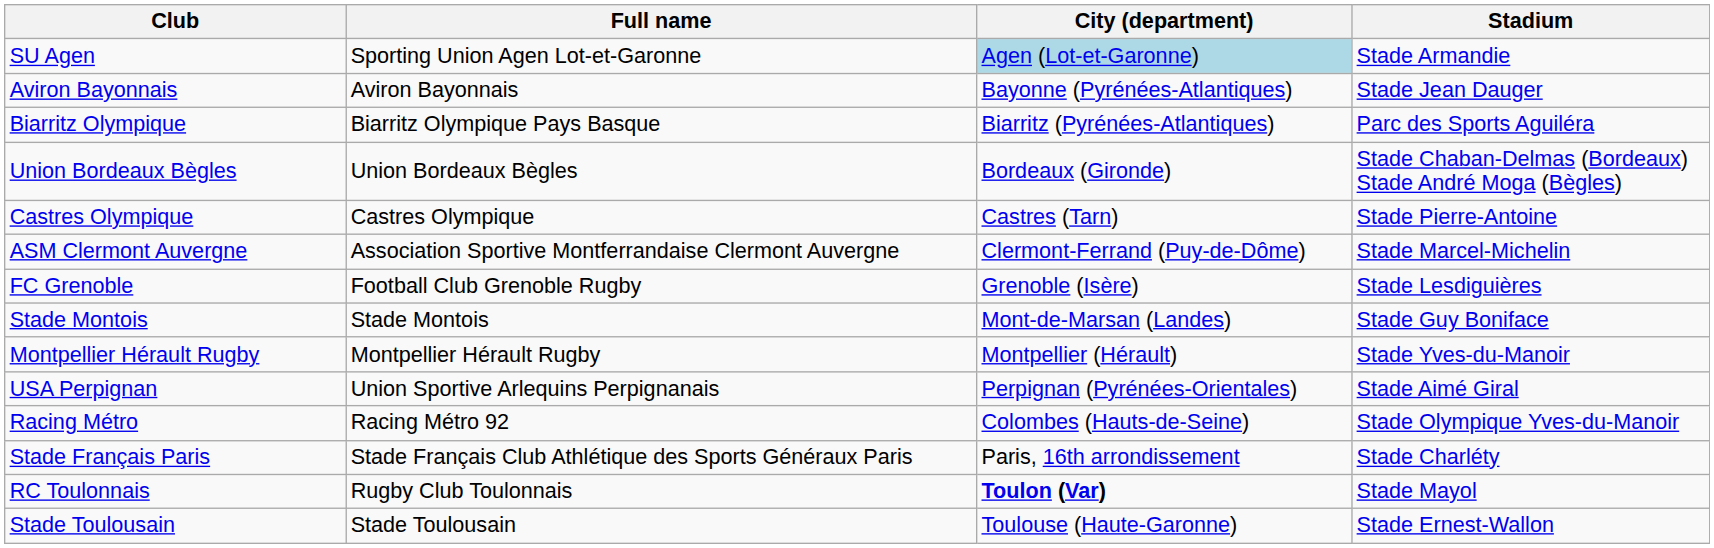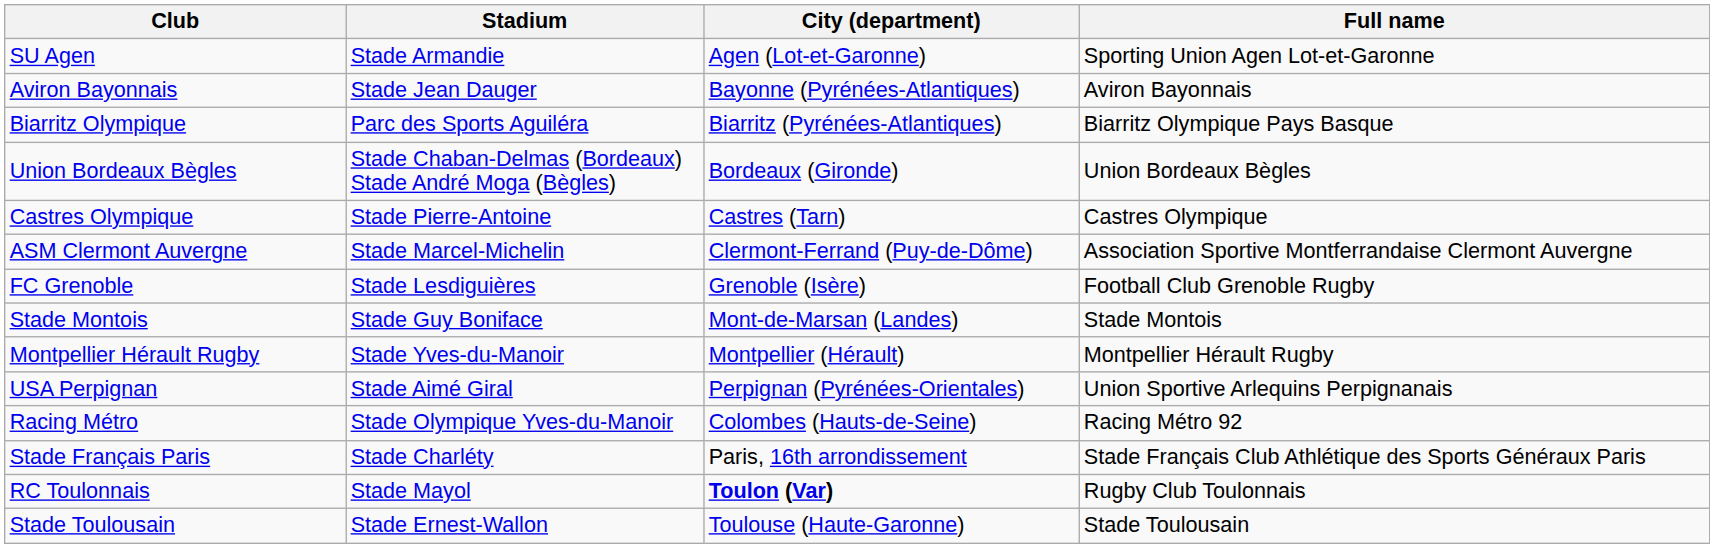 <table class="wikitable" width="100%">
 <tr>
 <th width="20%">Club</th>
+<th width="21%">Stadium</th>
+<th width="22%">City (department)</th>
 <th width="37%">Full name</th>
-<th width="22%">City (department)</th>
-<th width="21%">Stadium</th>
 </tr>
 <tr>
 <td><a href='#'>SU Agen</a></td>
+<td><a href='#'>Stade Armandie</a></td>
+<td><a href='#'>Agen</a> (<a href='#'>Lot-et-Garonne</a>)</td>
 <td>Sporting Union Agen Lot-et-Garonne</td>
-<td style="background: lightblue;"><a href='#'>Agen</a> (<a href='#'>Lot-et-Garonne</a>)</td>
-<td><a href='#'>Stade Armandie</a></td>
 </tr>
 <tr>
 <td><a href='#'>Aviron Bayonnais</a></td>
+<td><a href='#'>Stade Jean Dauger</a></td>
+<td><a href='#'>Bayonne</a> (<a href='#'>Pyrénées-Atlantiques</a>)</td>
 <td>Aviron Bayonnais</td>
-<td><a href='#'>Bayonne</a> (<a href='#'>Pyrénées-Atlantiques</a>)</td>
-<td><a href='#'>Stade Jean Dauger</a></td>
 </tr>
 <tr>
 <td><a href='#'>Biarritz Olympique</a></td>
+<td><a href='#'>Parc des Sports Aguiléra</a></td>
+<td><a href='#'>Biarritz</a> (<a href='#'>Pyrénées-Atlantiques</a>)</td>
 <td>Biarritz Olympique Pays Basque</td>
-<td><a href='#'>Biarritz</a> (<a href='#'>Pyrénées-Atlantiques</a>)</td>
-<td><a href='#'>Parc des Sports Aguiléra</a></td>
 </tr>
 <tr>
 <td><a href='#'>Union Bordeaux Bègles</a></td>
+<td><a href='#'>Stade Chaban-Delmas</a> (<a href='#'>Bordeaux</a>)<br><a href='#'>Stade André Moga</a> (<a href='#'>Bègles</a>)</td>
+<td><a href='#'>Bordeaux</a> (<a href='#'>Gironde</a>)</td>
 <td>Union Bordeaux Bègles</td>
-<td><a href='#'>Bordeaux</a> (<a href='#'>Gironde</a>)</td>
-<td><a href='#'>Stade Chaban-Delmas</a> (<a href='#'>Bordeaux</a>)<br><a href='#'>Stade André Moga</a> (<a href='#'>Bègles</a>)</td>
 </tr>
 <tr>
 <td><a href='#'>Castres Olympique</a></td>
+<td><a href='#'>Stade Pierre-Antoine</a></td>
+<td><a href='#'>Castres</a> (<a href='#'>Tarn</a>)</td>
 <td>Castres Olympique</td>
-<td><a href='#'>Castres</a> (<a href='#'>Tarn</a>)</td>
-<td><a href='#'>Stade Pierre-Antoine</a></td>
 </tr>
 <tr>
 <td><a href='#'>ASM Clermont Auvergne</a></td>
+<td><a href='#'>Stade Marcel-Michelin</a></td>
+<td><a href='#'>Clermont-Ferrand</a> (<a href='#'>Puy-de-Dôme</a>)</td>
 <td>Association Sportive Montferrandaise Clermont Auvergne</td>
-<td><a href='#'>Clermont-Ferrand</a> (<a href='#'>Puy-de-Dôme</a>)</td>
-<td><a href='#'>Stade Marcel-Michelin</a></td>
 </tr>
 <tr>
 <td><a href='#'>FC Grenoble</a></td>
+<td><a href='#'>Stade Lesdiguières</a></td>
+<td><a href='#'>Grenoble</a> (<a href='#'>Isère</a>)</td>
 <td>Football Club Grenoble Rugby</td>
-<td><a href='#'>Grenoble</a> (<a href='#'>Isère</a>)</td>
-<td><a href='#'>Stade Lesdiguières</a></td>
 </tr>
 <tr>
 <td><a href='#'>Stade Montois</a></td>
+<td><a href='#'>Stade Guy Boniface</a></td>
+<td><a href='#'>Mont-de-Marsan</a> (<a href='#'>Landes</a>)</td>
 <td>Stade Montois</td>
-<td><a href='#'>Mont-de-Marsan</a> (<a href='#'>Landes</a>)</td>
-<td><a href='#'>Stade Guy Boniface</a></td>
 </tr>
 <tr>
 <td><a href='#'>Montpellier Hérault Rugby</a></td>
+<td><a href='#'>Stade Yves-du-Manoir</a></td>
+<td><a href='#'>Montpellier</a> (<a href='#'>Hérault</a>)</td>
 <td>Montpellier Hérault Rugby</td>
-<td><a href='#'>Montpellier</a> (<a href='#'>Hérault</a>)</td>
-<td><a href='#'>Stade Yves-du-Manoir</a></td>
 </tr>
 <tr>
 <td><a href='#'>USA Perpignan</a></td>
+<td><a href='#'>Stade Aimé Giral</a></td>
+<td><a href='#'>Perpignan</a> (<a href='#'>Pyrénées-Orientales</a>)</td>
 <td>Union Sportive Arlequins Perpignanais</td>
-<td><a href='#'>Perpignan</a> (<a href='#'>Pyrénées-Orientales</a>)</td>
-<td><a href='#'>Stade Aimé Giral</a></td>
 </tr>
 <tr>
 <td><a href='#'>Racing Métro</a></td>
+<td><a href='#'>Stade Olympique Yves-du-Manoir</a></td>
+<td><a href='#'>Colombes</a> (<a href='#'>Hauts-de-Seine</a>)</td>
 <td>Racing Métro 92</td>
-<td><a href='#'>Colombes</a> (<a href='#'>Hauts-de-Seine</a>)</td>
-<td><a href='#'>Stade Olympique Yves-du-Manoir</a></td>
 </tr>
 <tr>
 <td><a href='#'>Stade Français Paris</a></td>
+<td><a href='#'>Stade Charléty</a></td>
+<td>Paris, <a href='#'>16th arrondissement</a></td>
 <td>Stade Français Club Athlétique des Sports Généraux Paris</td>
-<td>Paris, <a href='#'>16th arrondissement</a></td>
-<td><a href='#'>Stade Charléty</a></td>
 </tr>
 <tr>
 <td><a href='#'>RC Toulonnais</a></td>
+<td><a href='#'>Stade Mayol</a></td>
+<td><strong><a href='#'>Toulon</a> (<a href='#'>Var</a>)</strong></td>
 <td>Rugby Club Toulonnais</td>
-<td><strong><a href='#'>Toulon</a> (<a href='#'>Var</a>)</strong></td>
-<td><a href='#'>Stade Mayol</a></td>
 </tr>
 <tr>
 <td><a href='#'>Stade Toulousain</a></td>
+<td><a href='#'>Stade Ernest-Wallon</a></td>
+<td><a href='#'>Toulouse</a> (<a href='#'>Haute-Garonne</a>)</td>
 <td>Stade Toulousain</td>
-<td><a href='#'>Toulouse</a> (<a href='#'>Haute-Garonne</a>)</td>
-<td><a href='#'>Stade Ernest-Wallon</a></td>
 </tr>
 </table>
